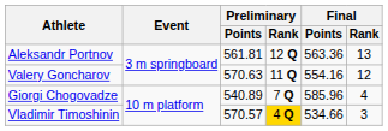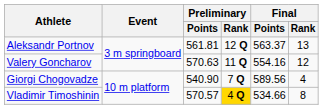 <table class=wikitable style="font-size:90%">
 <tr>
 <th rowspan="2">Athlete</th>
 <th rowspan="2">Event</th>
 <th colspan="2">Preliminary</th>
 <th colspan="2">Final</th>
 </tr>
 <tr style="font-size:95%">
 <th>Points</th>
 <th>Rank</th>
 <th>Points</th>
 <th>Rank</th>
 </tr>
 <tr align=center>
 <td align=left><a href='#'>Aleksandr Portnov</a></td>
 <td align=left rowspan=2><a href='#'>3 m springboard</a></td>
 <td>561.81</td>
 <td>12 <strong>Q</strong></td>
-<td>563.36</td>
+<td>563.37</td>
 <td>13</td>
 </tr>
 <tr align=center>
 <td align=left><a href='#'>Valery Goncharov</a></td>
 <td>570.63</td>
 <td>11 <strong>Q</strong></td>
 <td>554.16</td>
 <td>12</td>
 </tr>
 <tr align=center>
 <td align=left><a href='#'>Giorgi Chogovadze</a></td>
 <td align=left rowspan=2><a href='#'>10 m platform</a></td>
-<td>540.89</td>
+<td>540.90</td>
 <td>7 <strong>Q</strong></td>
-<td>585.96</td>
+<td>589.56</td>
 <td>4</td>
 </tr>
 <tr align=center>
 <td align=left><a href='#'>Vladimir Timoshinin</a></td>
 <td>570.57</td>
 <td style="background: gold;">4 <strong>Q</strong></td>
 <td>534.66</td>
-<td>3</td>
+<td>8</td>
 </tr>
 </table>
